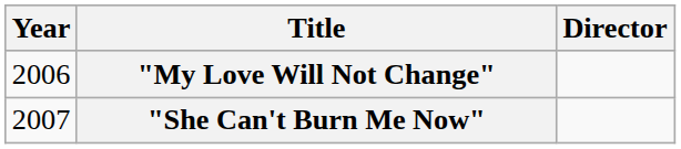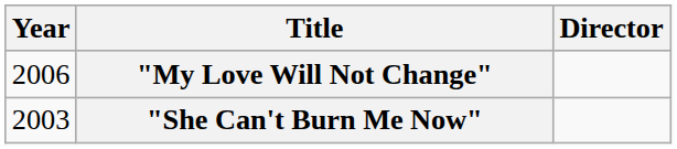 <table class="wikitable plainrowheaders">
 <tr>
 <th>Year</th>
 <th style="width:16em;">Title</th>
 <th>Director</th>
 </tr>
 <tr>
 <td>2006</td>
 <th scope="row">"My Love Will Not Change"</th>
 <td></td>
 </tr>
 <tr>
-<td>2007</td>
+<td>2003</td>
 <th scope="row">"She Can't Burn Me Now"</th>
 <td></td>
 </tr>
 </table>
